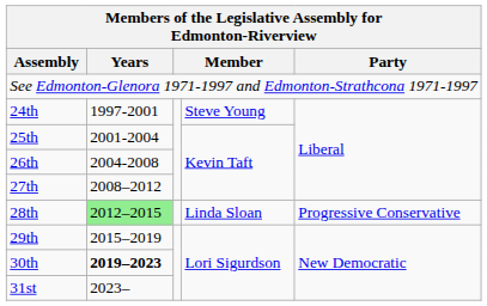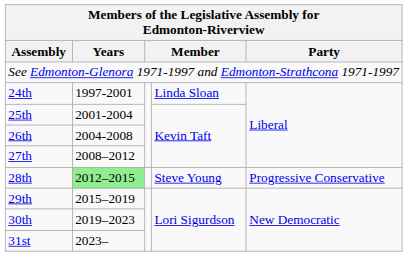 <table class="wikitable" align=right>
 <tr>
 <th colspan=5>Members of the Legislative Assembly for<br>Edmonton-Riverview</th>
 </tr>
 <tr>
 <th>Assembly</th>
 <th>Years</th>
 <th colspan="2">Member</th>
 <th>Party</th>
 </tr>
 <tr>
 <td align="center" colspan=5><em>See <a href='#'>Edmonton-Glenora</a> 1971-1997 and <a href='#'>Edmonton-Strathcona</a> 1971-1997</em></td>
 </tr>
 <tr>
 <td><a href='#'>24th</a></td>
 <td>1997-2001</td>
 <td rowspan=4 ></td>
-<td><a href='#'>Steve Young</a></td>
+<td><a href='#'>Linda Sloan</a></td>
 <td rowspan=4><a href='#'>Liberal</a></td>
 </tr>
 <tr>
 <td><a href='#'>25th</a></td>
 <td>2001-2004</td>
 <td rowspan=3><a href='#'>Kevin Taft</a></td>
 </tr>
 <tr>
 <td><a href='#'>26th</a></td>
 <td>2004-2008</td>
 </tr>
 <tr>
 <td><a href='#'>27th</a></td>
 <td>2008–2012</td>
 </tr>
 <tr>
 <td><a href='#'>28th</a></td>
 <td style="background: lightgreen;">2012–2015</td>
 <td></td>
-<td><a href='#'>Linda Sloan</a></td>
+<td><a href='#'>Steve Young</a></td>
 <td><a href='#'>Progressive Conservative</a></td>
 </tr>
 <tr>
 <td><a href='#'>29th</a></td>
 <td>2015–2019</td>
 <td rowspan=3 ></td>
 <td rowspan=3><a href='#'>Lori Sigurdson</a></td>
 <td rowspan=3><a href='#'>New Democratic</a></td>
 </tr>
 <tr>
 <td><a href='#'>30th</a></td>
-<td><strong>2019–2023</strong></td>
+<td>2019–2023</td>
 </tr>
 <tr>
 <td><a href='#'>31st</a></td>
 <td>2023–</td>
 </tr>
 </table>
